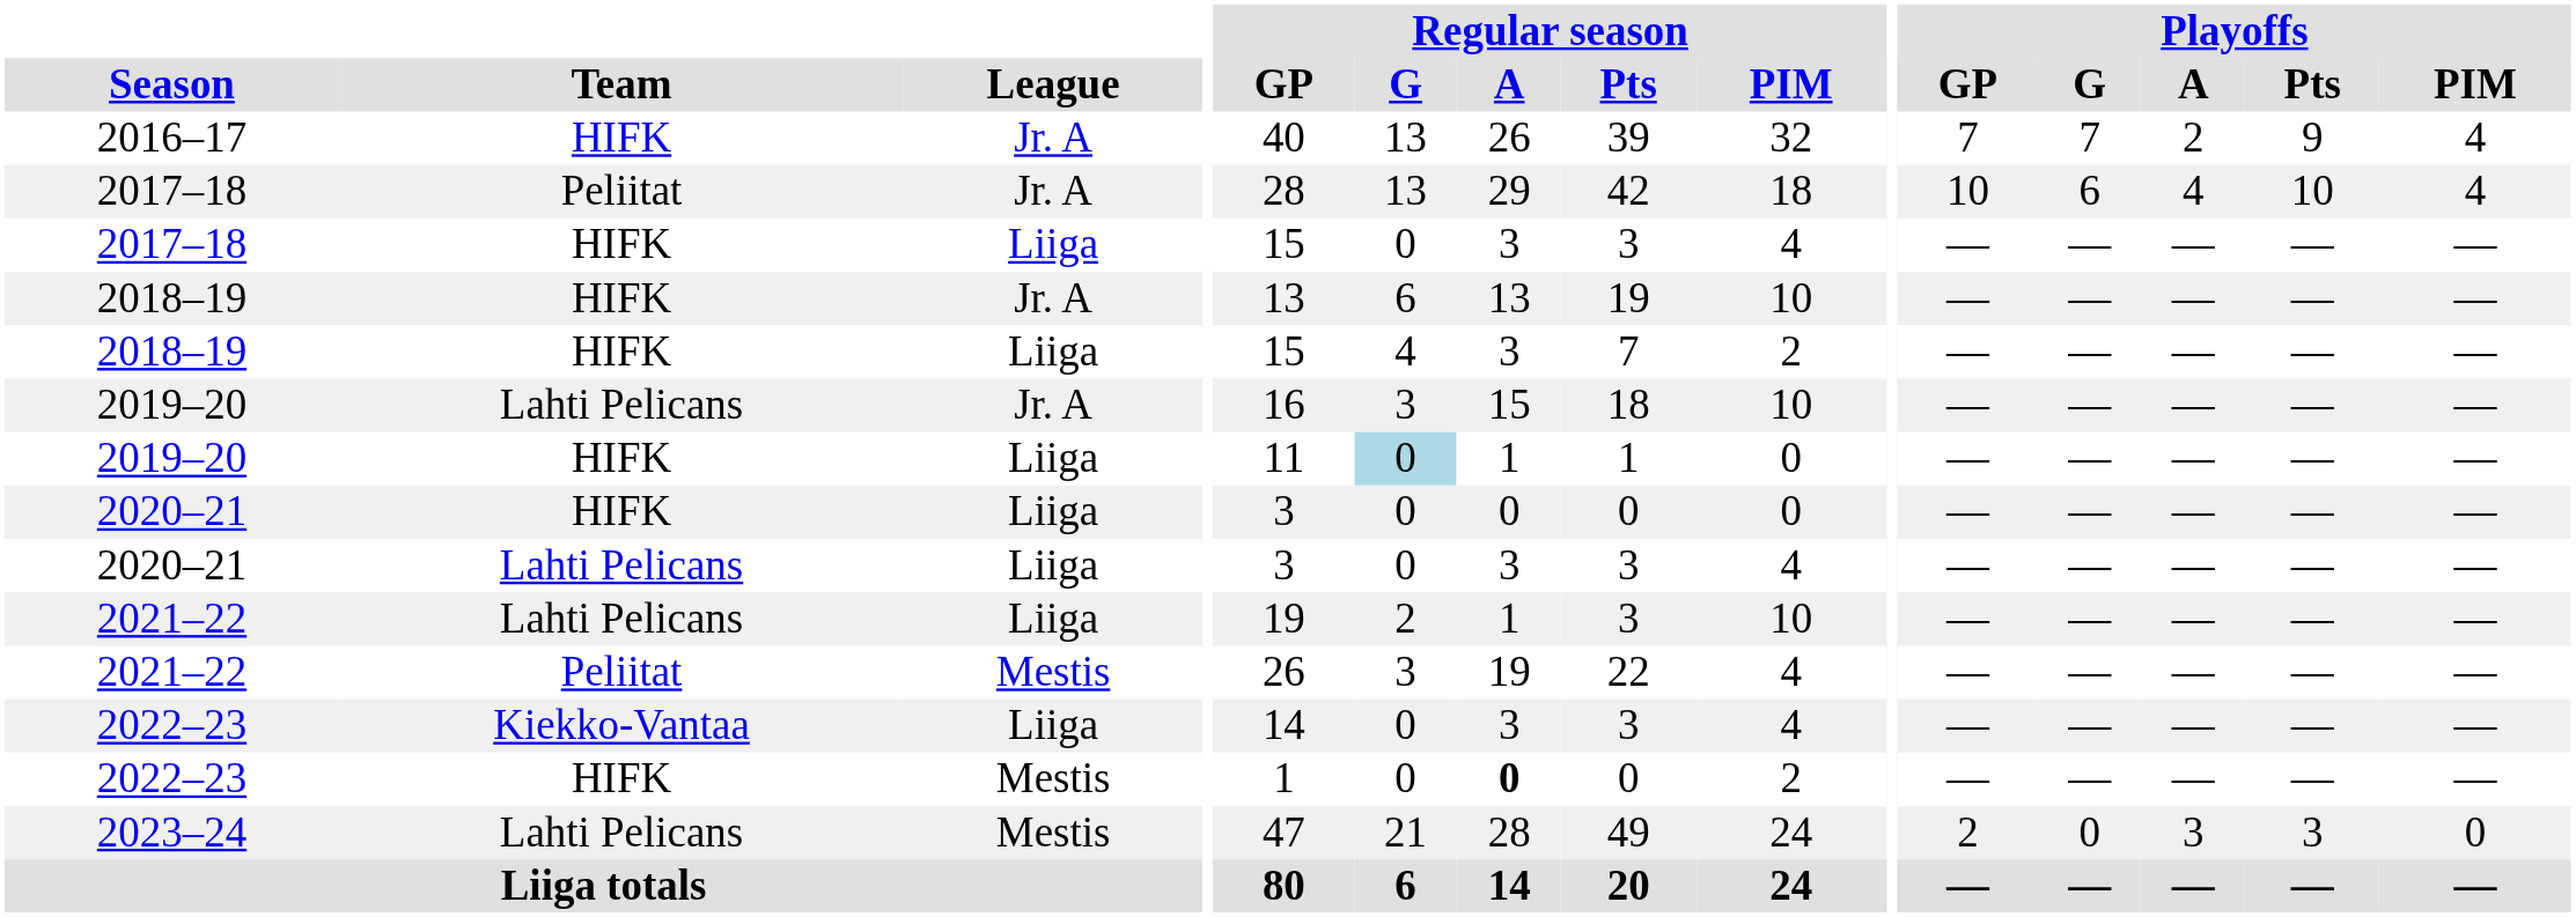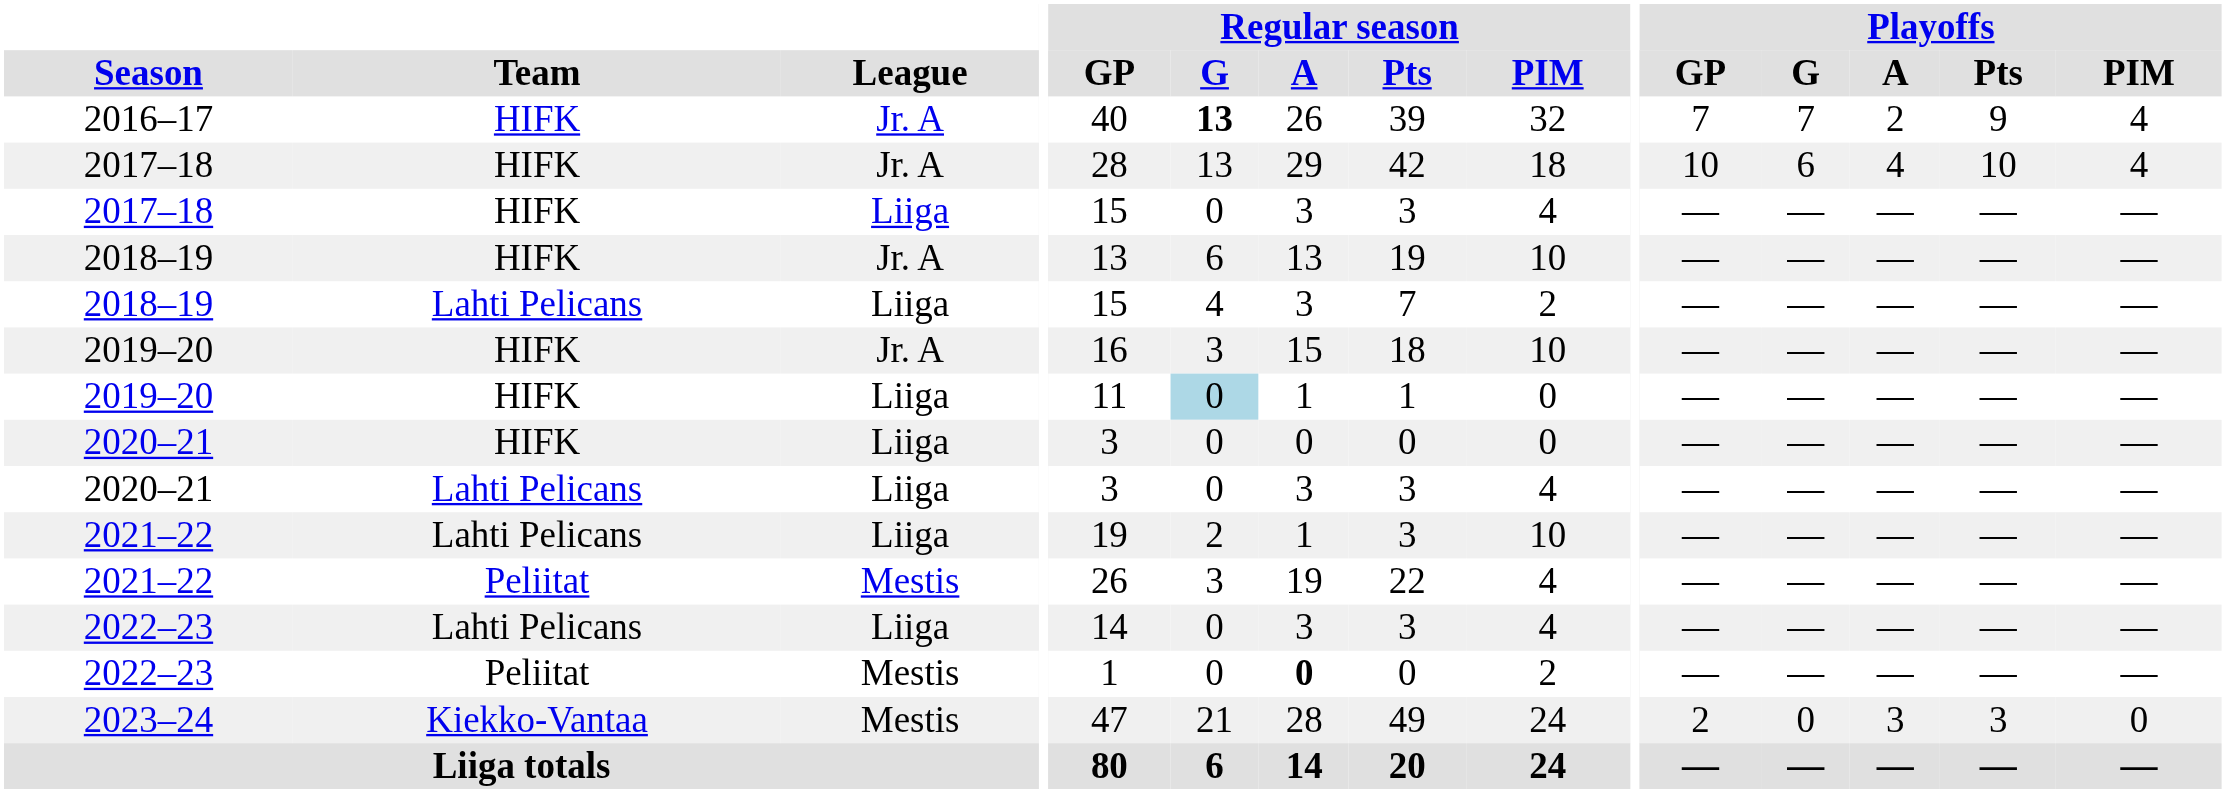 <table border="0" cellpadding="1" cellspacing="0" style="text-align:center; width:60em">
 <tr bgcolor="#e0e0e0">
 <th colspan="3" bgcolor="#ffffff"></th>
 <th rowspan="99" bgcolor="#ffffff"></th>
 <th colspan="5"><a href='#'>Regular season</a></th>
 <th rowspan="99" bgcolor="#ffffff"></th>
 <th colspan="5"><a href='#'>Playoffs</a></th>
 </tr>
 <tr bgcolor="#e0e0e0">
 <th><a href='#'>Season</a></th>
 <th>Team</th>
 <th>League</th>
 <th>GP</th>
 <th><a href='#'>G</a></th>
 <th><a href='#'>A</a></th>
 <th><a href='#'>Pts</a></th>
 <th><a href='#'>PIM</a></th>
 <th>GP</th>
 <th>G</th>
 <th>A</th>
 <th>Pts</th>
 <th>PIM</th>
 </tr>
 <tr>
 <td>2016–17</td>
 <td><a href='#'>HIFK</a></td>
 <td><a href='#'>Jr. A</a></td>
 <td>40</td>
-<td>13</td>
+<td><strong>13</strong></td>
 <td>26</td>
 <td>39</td>
 <td>32</td>
 <td>7</td>
 <td>7</td>
 <td>2</td>
 <td>9</td>
 <td>4</td>
 </tr>
 <tr bgcolor="#f0f0f0">
 <td>2017–18</td>
-<td>Peliitat</td>
+<td>HIFK</td>
 <td>Jr. A</td>
 <td>28</td>
 <td>13</td>
 <td>29</td>
 <td>42</td>
 <td>18</td>
 <td>10</td>
 <td>6</td>
 <td>4</td>
 <td>10</td>
 <td>4</td>
 </tr>
 <tr>
 <td><a href='#'>2017–18</a></td>
 <td>HIFK</td>
 <td><a href='#'>Liiga</a></td>
 <td>15</td>
 <td>0</td>
 <td>3</td>
 <td>3</td>
 <td>4</td>
 <td>—</td>
 <td>—</td>
 <td>—</td>
 <td>—</td>
 <td>—</td>
 </tr>
 <tr bgcolor="#f0f0f0">
 <td>2018–19</td>
 <td>HIFK</td>
 <td>Jr. A</td>
 <td>13</td>
 <td>6</td>
 <td>13</td>
 <td>19</td>
 <td>10</td>
 <td>—</td>
 <td>—</td>
 <td>—</td>
 <td>—</td>
 <td>—</td>
 </tr>
 <tr>
 <td><a href='#'>2018–19</a></td>
-<td>HIFK</td>
+<td><a href='#'>Lahti Pelicans</a></td>
 <td>Liiga</td>
 <td>15</td>
 <td>4</td>
 <td>3</td>
 <td>7</td>
 <td>2</td>
 <td>—</td>
 <td>—</td>
 <td>—</td>
 <td>—</td>
 <td>—</td>
 </tr>
 <tr bgcolor="#f0f0f0">
 <td>2019–20</td>
-<td>Lahti Pelicans</td>
+<td>HIFK</td>
 <td>Jr. A</td>
 <td>16</td>
 <td>3</td>
 <td>15</td>
 <td>18</td>
 <td>10</td>
 <td>—</td>
 <td>—</td>
 <td>—</td>
 <td>—</td>
 <td>—</td>
 </tr>
 <tr>
 <td><a href='#'>2019–20</a></td>
 <td>HIFK</td>
 <td>Liiga</td>
 <td>11</td>
 <td style="background: lightblue;">0</td>
 <td>1</td>
 <td>1</td>
 <td>0</td>
 <td>—</td>
 <td>—</td>
 <td>—</td>
 <td>—</td>
 <td>—</td>
 </tr>
 <tr bgcolor="#f0f0f0">
 <td><a href='#'>2020–21</a></td>
 <td>HIFK</td>
 <td>Liiga</td>
 <td>3</td>
 <td>0</td>
 <td>0</td>
 <td>0</td>
 <td>0</td>
 <td>—</td>
 <td>—</td>
 <td>—</td>
 <td>—</td>
 <td>—</td>
 </tr>
 <tr>
 <td>2020–21</td>
 <td><a href='#'>Lahti Pelicans</a></td>
 <td>Liiga</td>
 <td>3</td>
 <td>0</td>
 <td>3</td>
 <td>3</td>
 <td>4</td>
 <td>—</td>
 <td>—</td>
 <td>—</td>
 <td>—</td>
 <td>—</td>
 </tr>
 <tr bgcolor="#f0f0f0">
 <td><a href='#'>2021–22</a></td>
 <td>Lahti Pelicans</td>
 <td>Liiga</td>
 <td>19</td>
 <td>2</td>
 <td>1</td>
 <td>3</td>
 <td>10</td>
 <td>—</td>
 <td>—</td>
 <td>—</td>
 <td>—</td>
 <td>—</td>
 </tr>
 <tr>
 <td><a href='#'>2021–22</a></td>
 <td><a href='#'>Peliitat</a></td>
 <td><a href='#'>Mestis</a></td>
 <td>26</td>
 <td>3</td>
 <td>19</td>
 <td>22</td>
 <td>4</td>
 <td>—</td>
 <td>—</td>
 <td>—</td>
 <td>—</td>
 <td>—</td>
 </tr>
 <tr bgcolor="#f0f0f0">
 <td><a href='#'>2022–23</a></td>
-<td><a href='#'>Kiekko-Vantaa</a></td>
+<td>Lahti Pelicans</td>
 <td>Liiga</td>
 <td>14</td>
 <td>0</td>
 <td>3</td>
 <td>3</td>
 <td>4</td>
 <td>—</td>
 <td>—</td>
 <td>—</td>
 <td>—</td>
 <td>—</td>
 </tr>
 <tr>
 <td><a href='#'>2022–23</a></td>
-<td>HIFK</td>
+<td>Peliitat</td>
 <td>Mestis</td>
 <td>1</td>
 <td>0</td>
 <td><strong>0</strong></td>
 <td>0</td>
 <td>2</td>
 <td>—</td>
 <td>—</td>
 <td>—</td>
 <td>—</td>
 <td>—</td>
 </tr>
 <tr bgcolor="#f0f0f0">
 <td><a href='#'>2023–24</a></td>
-<td>Lahti Pelicans</td>
+<td><a href='#'>Kiekko-Vantaa</a></td>
 <td>Mestis</td>
 <td>47</td>
 <td>21</td>
 <td>28</td>
 <td>49</td>
 <td>24</td>
 <td>2</td>
 <td>0</td>
 <td>3</td>
 <td>3</td>
 <td>0</td>
 </tr>
 <tr bgcolor="#e0e0e0">
 <th colspan="3">Liiga totals</th>
 <th>80</th>
 <th>6</th>
 <th>14</th>
 <th>20</th>
 <th>24</th>
 <th>—</th>
 <th>—</th>
 <th>—</th>
 <th>—</th>
 <th>—</th>
 </tr>
 </table>
